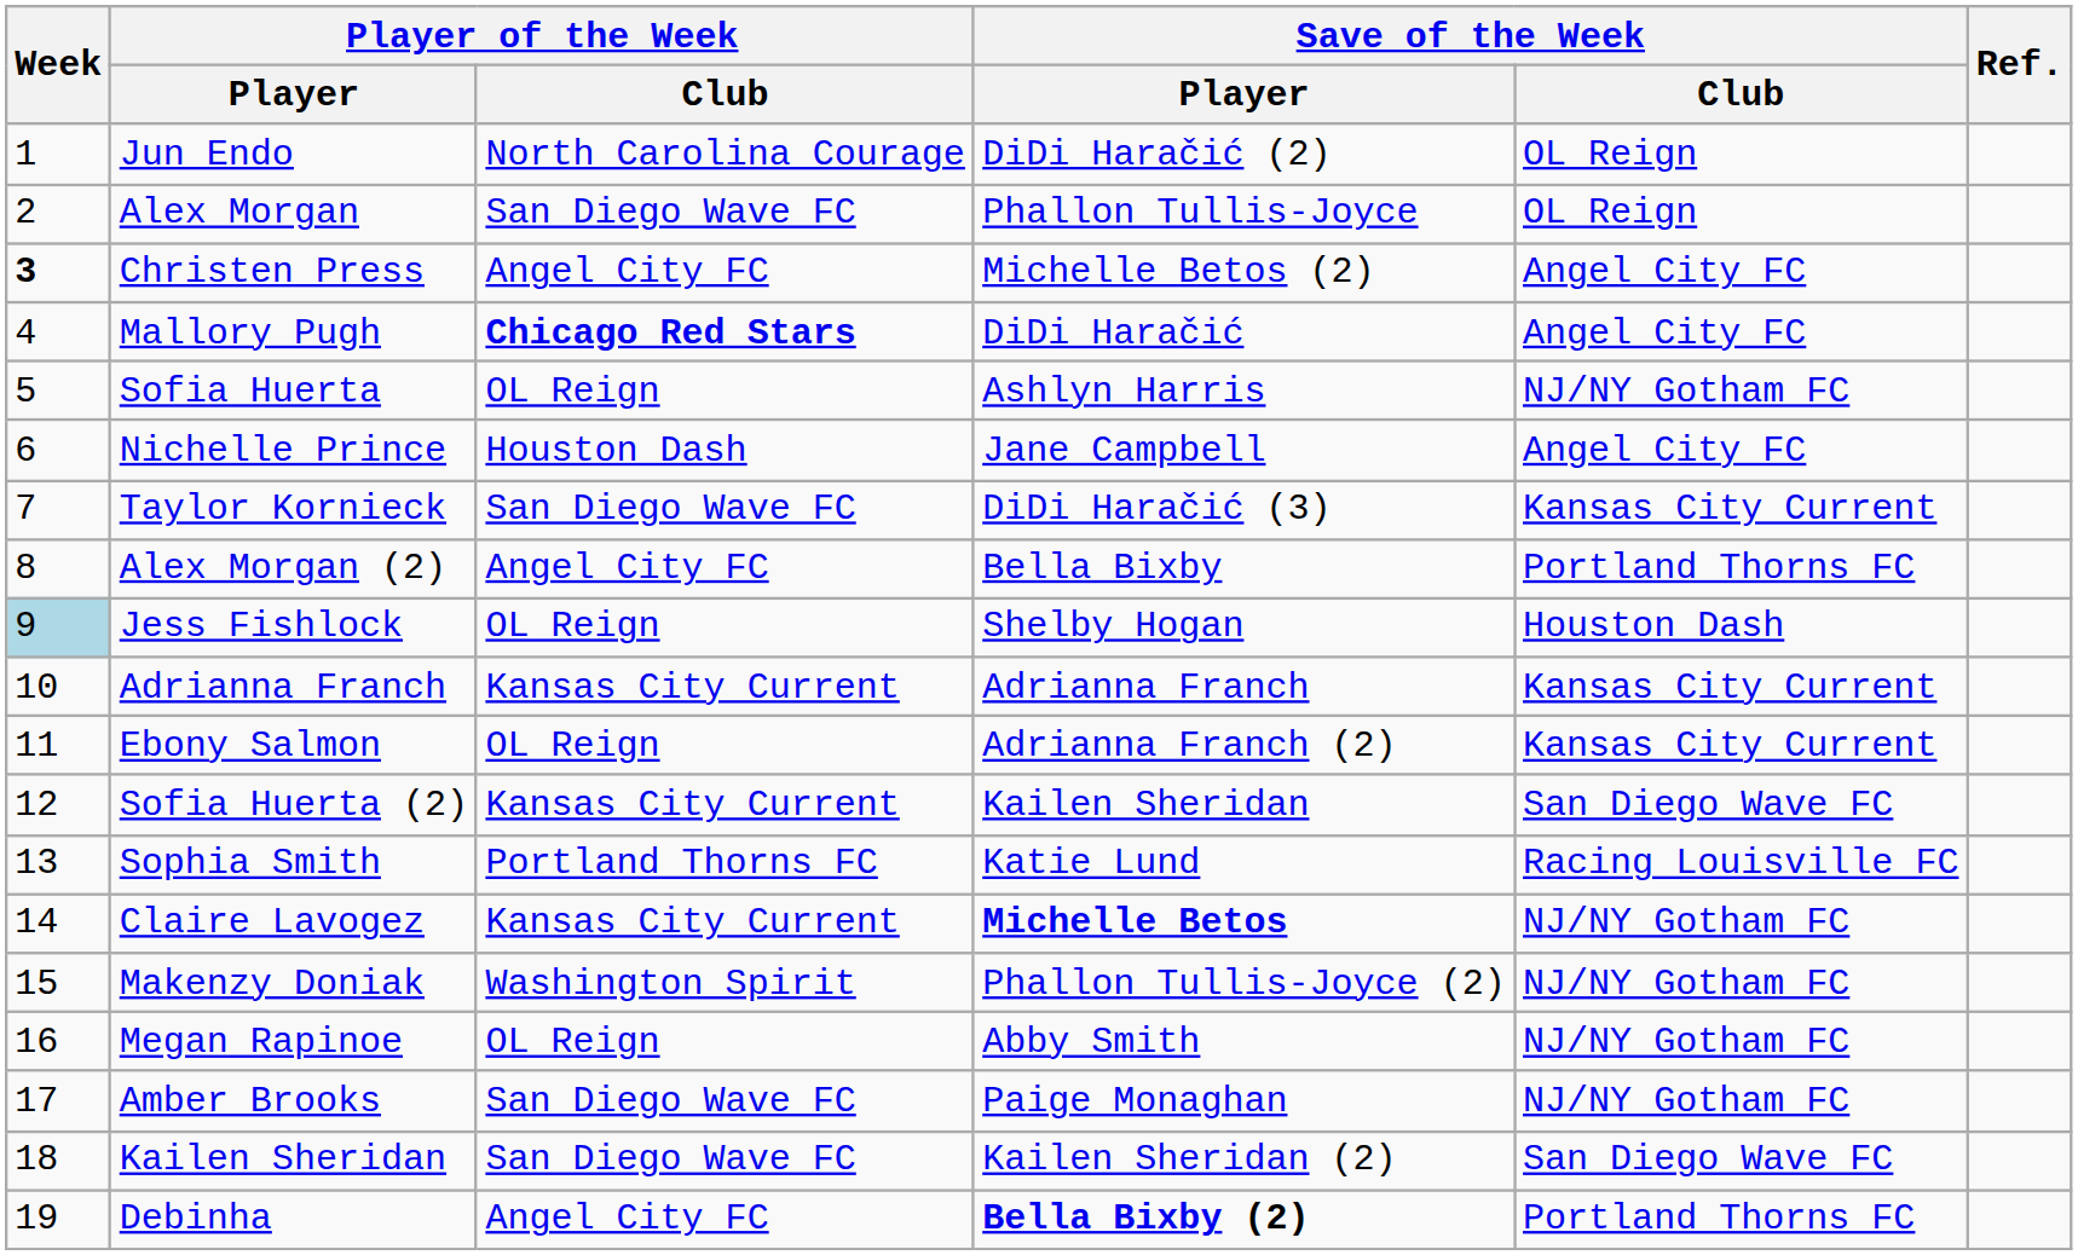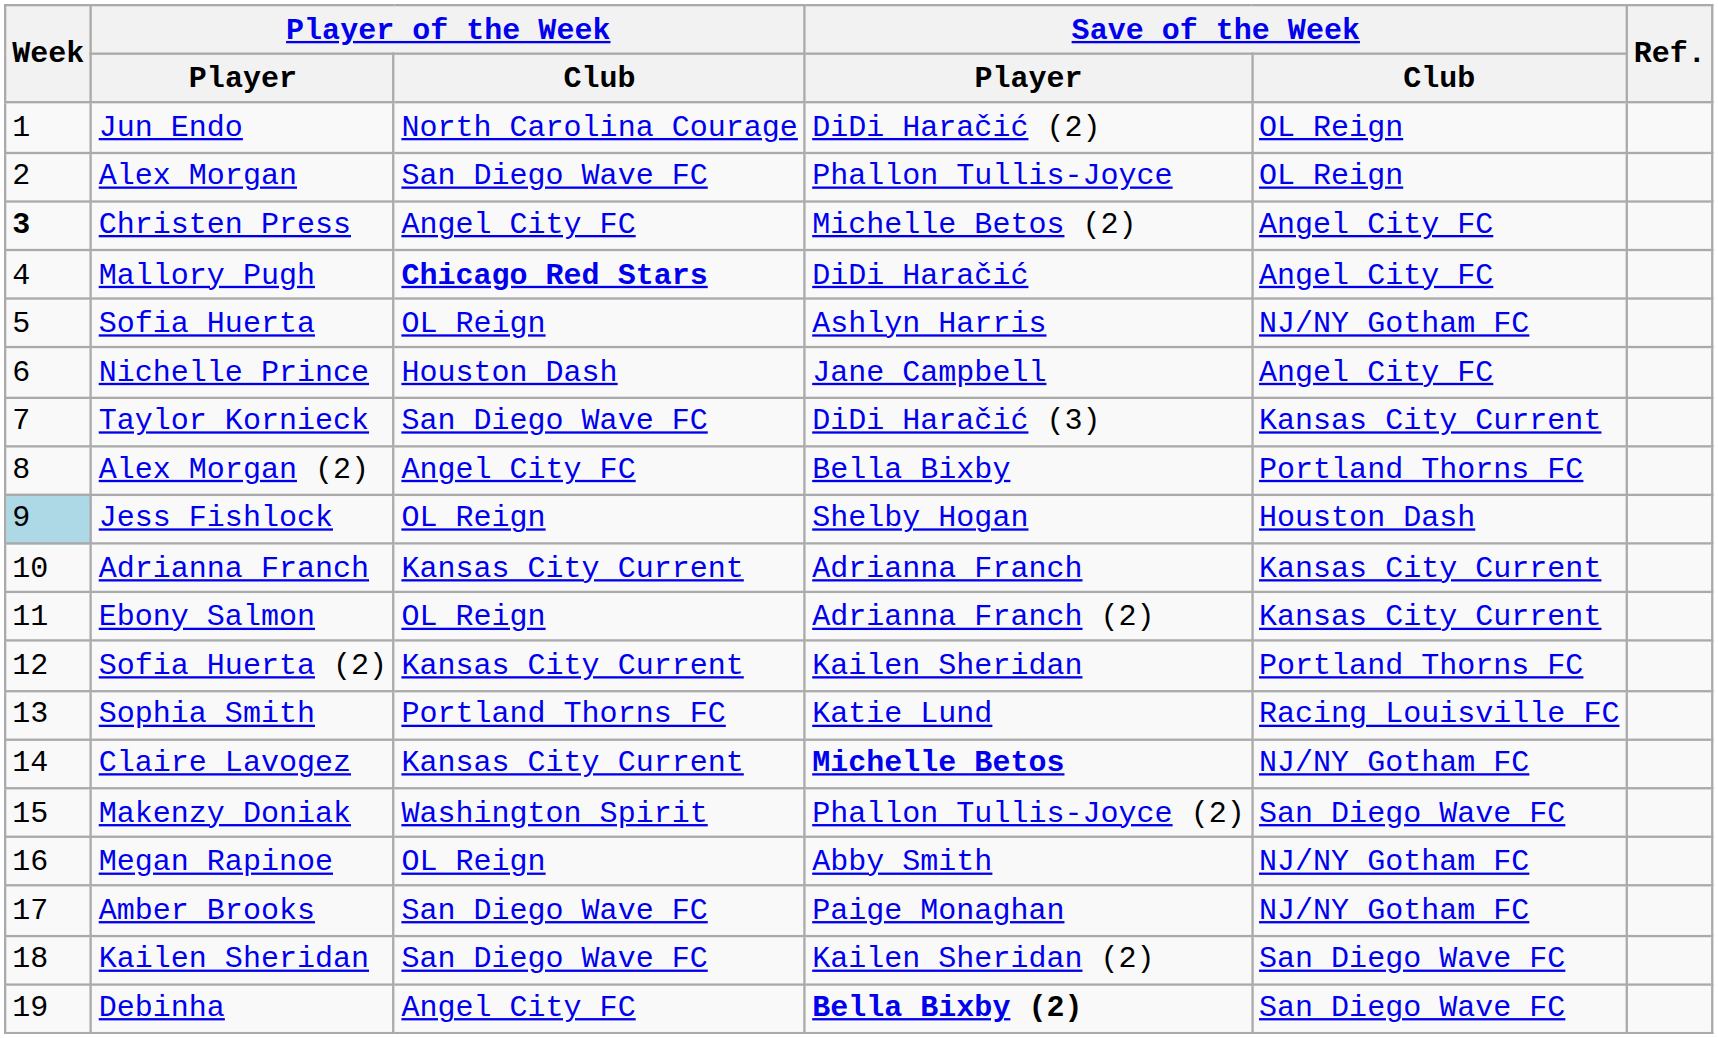 <table class="wikitable">
 <tr>
 <th rowspan="2">Week</th>
 <th colspan="2"><a href='#'>Player of the Week</a></th>
 <th colspan="2"><a href='#'>Save of the Week</a></th>
 <th rowspan="2">Ref.</th>
 </tr>
 <tr>
 <th>Player</th>
 <th>Club</th>
 <th>Player</th>
 <th>Club</th>
 </tr>
 <tr>
 <td>1</td>
 <td> <a href='#'>Jun Endo</a></td>
 <td><a href='#'>North Carolina Courage</a></td>
 <td> <a href='#'>DiDi Haračić</a> (2)</td>
 <td><a href='#'>OL Reign</a></td>
 <td></td>
 </tr>
 <tr>
 <td>2</td>
 <td> <a href='#'>Alex Morgan</a></td>
 <td><a href='#'>San Diego Wave FC</a></td>
 <td> <a href='#'>Phallon Tullis-Joyce</a></td>
 <td><a href='#'>OL Reign</a></td>
 <td></td>
 </tr>
 <tr>
 <td><strong>3</strong></td>
 <td> <a href='#'>Christen Press</a></td>
 <td><a href='#'>Angel City FC</a></td>
 <td> <a href='#'>Michelle Betos</a> (2)</td>
 <td><a href='#'>Angel City FC</a></td>
 <td></td>
 </tr>
 <tr>
 <td>4</td>
 <td> <a href='#'>Mallory Pugh</a></td>
 <td><strong><a href='#'>Chicago Red Stars</a></strong></td>
 <td> <a href='#'>DiDi Haračić</a></td>
 <td><a href='#'>Angel City FC</a></td>
 <td></td>
 </tr>
 <tr>
 <td>5</td>
 <td> <a href='#'>Sofia Huerta</a></td>
 <td><a href='#'>OL Reign</a></td>
 <td> <a href='#'>Ashlyn Harris</a></td>
 <td><a href='#'>NJ/NY Gotham FC</a></td>
 <td></td>
 </tr>
 <tr>
 <td>6</td>
 <td> <a href='#'>Nichelle Prince</a></td>
 <td><a href='#'>Houston Dash</a></td>
 <td> <a href='#'>Jane Campbell</a></td>
 <td><a href='#'>Angel City FC</a></td>
 <td></td>
 </tr>
 <tr>
 <td>7</td>
 <td> <a href='#'>Taylor Kornieck</a></td>
 <td><a href='#'>San Diego Wave FC</a></td>
 <td> <a href='#'>DiDi Haračić</a> (3)</td>
 <td><a href='#'>Kansas City Current</a></td>
 <td></td>
 </tr>
 <tr>
 <td>8</td>
 <td> <a href='#'>Alex Morgan</a> (2)</td>
 <td><a href='#'>Angel City FC</a></td>
 <td> <a href='#'>Bella Bixby</a></td>
 <td><a href='#'>Portland Thorns FC</a></td>
 <td></td>
 </tr>
 <tr>
 <td style="background: lightblue;">9</td>
 <td> <a href='#'>Jess Fishlock</a></td>
 <td><a href='#'>OL Reign</a></td>
 <td> <a href='#'>Shelby Hogan</a></td>
 <td><a href='#'>Houston Dash</a></td>
 <td></td>
 </tr>
 <tr>
 <td>10</td>
 <td> <a href='#'>Adrianna Franch</a></td>
 <td><a href='#'>Kansas City Current</a></td>
 <td> <a href='#'>Adrianna Franch</a></td>
 <td><a href='#'>Kansas City Current</a></td>
 <td></td>
 </tr>
 <tr>
 <td>11</td>
 <td> <a href='#'>Ebony Salmon</a></td>
 <td><a href='#'>OL Reign</a></td>
 <td> <a href='#'>Adrianna Franch</a> (2)</td>
 <td><a href='#'>Kansas City Current</a></td>
 <td></td>
 </tr>
 <tr>
 <td>12</td>
 <td> <a href='#'>Sofia Huerta</a> (2)</td>
 <td><a href='#'>Kansas City Current</a></td>
 <td> <a href='#'>Kailen Sheridan</a></td>
-<td><a href='#'>San Diego Wave FC</a></td>
+<td><a href='#'>Portland Thorns FC</a></td>
 <td></td>
 </tr>
 <tr>
 <td>13</td>
 <td> <a href='#'>Sophia Smith</a></td>
 <td><a href='#'>Portland Thorns FC</a></td>
 <td> <a href='#'>Katie Lund</a></td>
 <td><a href='#'>Racing Louisville FC</a></td>
 <td></td>
 </tr>
 <tr>
 <td>14</td>
 <td> <a href='#'>Claire Lavogez</a></td>
 <td><a href='#'>Kansas City Current</a></td>
 <td><strong> <a href='#'>Michelle Betos</a></strong></td>
 <td><a href='#'>NJ/NY Gotham FC</a></td>
 <td></td>
 </tr>
 <tr>
 <td>15</td>
 <td> <a href='#'>Makenzy Doniak</a></td>
 <td><a href='#'>Washington Spirit</a></td>
 <td> <a href='#'>Phallon Tullis-Joyce</a> (2)</td>
-<td><a href='#'>NJ/NY Gotham FC</a></td>
+<td><a href='#'>San Diego Wave FC</a></td>
 <td></td>
 </tr>
 <tr>
 <td>16</td>
 <td> <a href='#'>Megan Rapinoe</a></td>
 <td><a href='#'>OL Reign</a></td>
 <td> <a href='#'>Abby Smith</a></td>
 <td><a href='#'>NJ/NY Gotham FC</a></td>
 <td></td>
 </tr>
 <tr>
 <td>17</td>
 <td> <a href='#'>Amber Brooks</a></td>
 <td><a href='#'>San Diego Wave FC</a></td>
 <td> <a href='#'>Paige Monaghan</a></td>
 <td><a href='#'>NJ/NY Gotham FC</a></td>
 <td></td>
 </tr>
 <tr>
 <td>18</td>
 <td> <a href='#'>Kailen Sheridan</a></td>
 <td><a href='#'>San Diego Wave FC</a></td>
 <td> <a href='#'>Kailen Sheridan</a> (2)</td>
 <td><a href='#'>San Diego Wave FC</a></td>
 <td></td>
 </tr>
 <tr>
 <td>19</td>
 <td> <a href='#'>Debinha</a></td>
 <td><a href='#'>Angel City FC</a></td>
 <td><strong> <a href='#'>Bella Bixby</a> (2)</strong></td>
-<td><a href='#'>Portland Thorns FC</a></td>
+<td><a href='#'>San Diego Wave FC</a></td>
 <td></td>
 </tr>
 </table>
